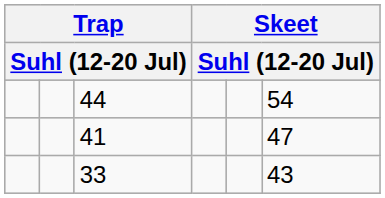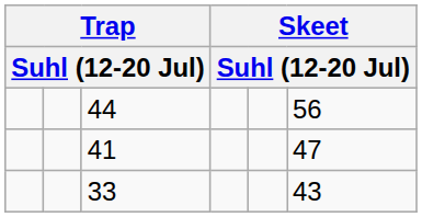 <table class="wikitable" style="font-size: 95%">
 <tr>
 <th colspan="3"><a href='#'>Trap</a></th>
 <th colspan="3"><a href='#'>Skeet</a></th>
 </tr>
 <tr>
 <th colspan="3"><strong><a href='#'>Suhl</a></strong> <strong> (12-20 Jul)</strong></th>
 <th colspan="3"><strong><a href='#'>Suhl</a></strong> <strong> (12-20 Jul)</strong></th>
 </tr>
 <tr>
 <td></td>
 <td></td>
 <td>44</td>
 <td></td>
 <td></td>
-<td>54</td>
+<td>56</td>
 </tr>
 <tr>
 <td></td>
 <td></td>
 <td>41</td>
 <td></td>
 <td></td>
 <td>47</td>
 </tr>
 <tr>
 <td></td>
 <td></td>
 <td>33</td>
 <td></td>
 <td></td>
 <td>43</td>
 </tr>
 </table>
